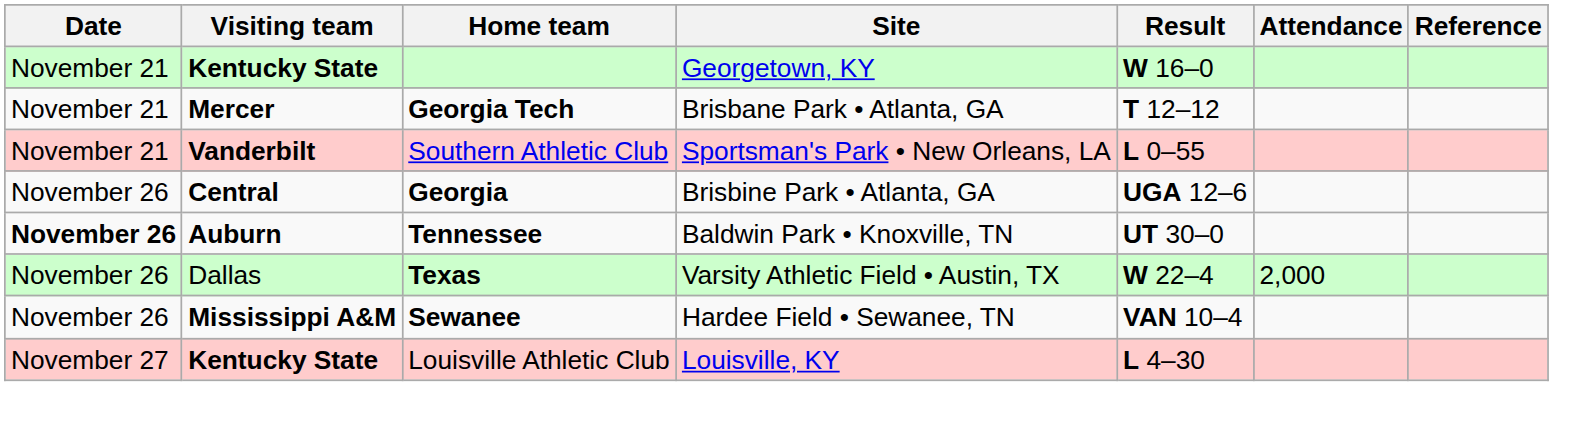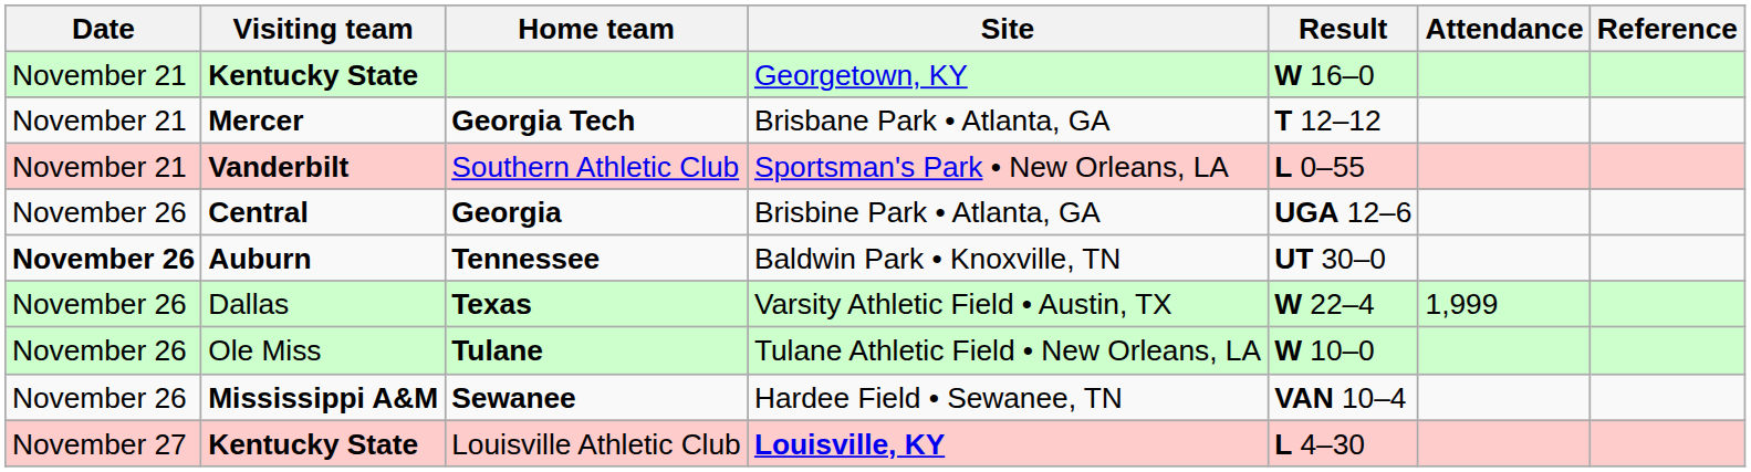 <table class="wikitable" style="font-size:95%;">
 <tr>
 <th>Date</th>
 <th>Visiting team</th>
 <th>Home team</th>
 <th>Site</th>
 <th>Result</th>
 <th>Attendance</th>
 <th class="unsortable">Reference</th>
 </tr>
 <tr bgcolor=ccffcc>
 <td>November 21</td>
 <td><strong>Kentucky State</strong></td>
 <td></td>
 <td><a href='#'>Georgetown, KY</a></td>
 <td><strong>W</strong> 16–0</td>
 <td></td>
 <td></td>
 </tr>
 <tr bgcolor=>
 <td>November 21</td>
 <td><strong>Mercer</strong></td>
 <td><strong>Georgia Tech</strong></td>
 <td>Brisbane Park • Atlanta, GA</td>
 <td><strong>T</strong> 12–12</td>
 <td></td>
 <td></td>
 </tr>
 <tr bgcolor=ffcccc>
 <td>November 21</td>
 <td><strong>Vanderbilt</strong></td>
 <td><a href='#'>Southern Athletic Club</a></td>
 <td><a href='#'>Sportsman's Park</a> • New Orleans, LA</td>
 <td><strong>L</strong> 0–55</td>
 <td></td>
 <td></td>
 </tr>
 <tr bgcolor=>
 <td>November 26</td>
 <td><strong>Central</strong></td>
 <td><strong>Georgia</strong></td>
 <td>Brisbine Park • Atlanta, GA</td>
 <td><strong>UGA</strong> 12–6</td>
 <td></td>
 <td></td>
 </tr>
 <tr bgcolor=>
 <td><strong>November 26</strong></td>
 <td><strong>Auburn</strong></td>
 <td><strong>Tennessee</strong></td>
 <td>Baldwin Park • Knoxville, TN</td>
 <td><strong>UT</strong> 30–0</td>
 <td></td>
 <td></td>
 </tr>
 <tr bgcolor=ccffcc>
 <td>November 26</td>
 <td>Dallas</td>
 <td><strong>Texas</strong></td>
 <td>Varsity Athletic Field • Austin, TX</td>
 <td><strong>W</strong> 22–4</td>
-<td>2,000</td>
+<td>1,999</td>
+<td></td>
+</tr>
+<tr bgcolor=ccffcc>
+<td>November 26</td>
+<td>Ole Miss</td>
+<td><strong>Tulane</strong></td>
+<td>Tulane Athletic Field • New Orleans, LA</td>
+<td><strong>W</strong> 10–0</td>
+<td></td>
 <td></td>
 </tr>
 <tr bgcolor=>
 <td>November 26</td>
 <td><strong>Mississippi A&M</strong></td>
 <td><strong>Sewanee</strong></td>
 <td>Hardee Field • Sewanee, TN</td>
 <td><strong>VAN</strong> 10–4</td>
 <td></td>
 <td></td>
 </tr>
 <tr bgcolor=ffcccc>
 <td>November 27</td>
 <td><strong>Kentucky State</strong></td>
 <td>Louisville Athletic Club</td>
-<td><a href='#'>Louisville, KY</a></td>
+<td><strong><a href='#'>Louisville, KY</a></strong></td>
 <td><strong>L</strong> 4–30</td>
 <td></td>
 <td></td>
 </tr>
 </table>
